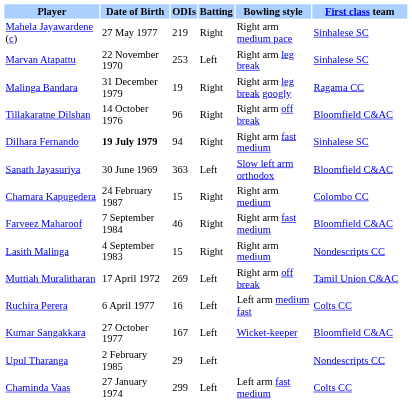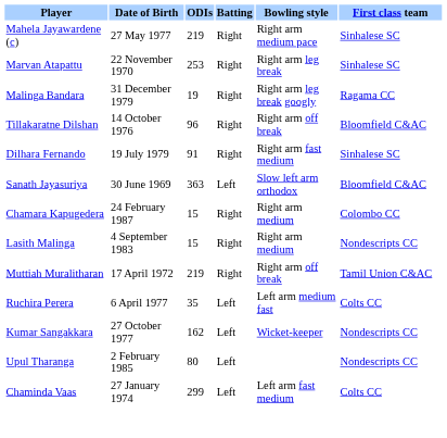 <table border="0" cellspacing="2" cellpadding="2" style="width:100%;">
 <tr style="background:#aad0ff;">
 <th width=25%>Player</th>
 <th width=18%>Date of Birth</th>
 <th width=6%>ODIs</th>
 <th width=6%>Batting</th>
 <th width=20%>Bowling style</th>
 <th width=25%><a href='#'>First class</a> team</th>
 </tr>
 <tr>
 <td><a href='#'>Mahela Jayawardene</a> (<a href='#'>c</a>)</td>
 <td>27 May 1977</td>
 <td>219</td>
 <td>Right</td>
 <td>Right arm <a href='#'>medium pace</a></td>
 <td><a href='#'>Sinhalese SC</a></td>
 </tr>
 <tr>
 <td><a href='#'>Marvan Atapattu</a></td>
 <td>22 November 1970</td>
 <td>253</td>
-<td>Left</td>
+<td>Right</td>
 <td>Right arm <a href='#'>leg break</a></td>
 <td><a href='#'>Sinhalese SC</a></td>
 </tr>
 <tr>
 <td><a href='#'>Malinga Bandara</a></td>
 <td>31 December 1979</td>
 <td>19</td>
 <td>Right</td>
 <td>Right arm <a href='#'>leg break</a> <a href='#'>googly</a></td>
 <td><a href='#'>Ragama CC</a></td>
 </tr>
 <tr>
 <td><a href='#'>Tillakaratne Dilshan</a></td>
 <td>14 October 1976</td>
 <td>96</td>
 <td>Right</td>
 <td>Right arm <a href='#'>off break</a></td>
 <td><a href='#'>Bloomfield C&AC</a></td>
 </tr>
 <tr>
 <td><a href='#'>Dilhara Fernando</a></td>
-<td><strong>19 July 1979</strong></td>
-<td>94</td>
+<td>19 July 1979</td>
+<td>91</td>
 <td>Right</td>
 <td>Right arm <a href='#'>fast medium</a></td>
 <td><a href='#'>Sinhalese SC</a></td>
 </tr>
 <tr>
 <td><a href='#'>Sanath Jayasuriya</a></td>
 <td>30 June 1969</td>
 <td>363</td>
 <td>Left</td>
 <td><a href='#'>Slow left arm orthodox</a></td>
 <td><a href='#'>Bloomfield C&AC</a></td>
 </tr>
 <tr>
 <td><a href='#'>Chamara Kapugedera</a></td>
 <td>24 February 1987</td>
 <td>15</td>
 <td>Right</td>
 <td>Right arm <a href='#'>medium</a></td>
 <td><a href='#'>Colombo CC</a></td>
 </tr>
 <tr>
-<td><a href='#'>Farveez Maharoof</a></td>
-<td>7 September 1984</td>
-<td>46</td>
-<td>Right</td>
-<td>Right arm <a href='#'>fast medium</a></td>
-<td><a href='#'>Bloomfield C&AC</a></td>
-</tr>
-<tr>
 <td><a href='#'>Lasith Malinga</a></td>
 <td>4 September 1983</td>
 <td>15</td>
 <td>Right</td>
 <td>Right arm <a href='#'>medium</a></td>
 <td><a href='#'>Nondescripts CC</a></td>
 </tr>
 <tr>
 <td><a href='#'>Muttiah Muralitharan</a></td>
 <td>17 April 1972</td>
-<td>269</td>
-<td>Left</td>
+<td>219</td>
+<td>Right</td>
 <td>Right arm <a href='#'>off break</a></td>
 <td><a href='#'>Tamil Union C&AC</a></td>
 </tr>
 <tr>
 <td><a href='#'>Ruchira Perera</a></td>
 <td>6 April 1977</td>
-<td>16</td>
+<td>35</td>
 <td>Left</td>
 <td>Left arm <a href='#'>medium fast</a></td>
 <td><a href='#'>Colts CC</a></td>
 </tr>
 <tr>
 <td><a href='#'>Kumar Sangakkara</a></td>
 <td>27 October 1977</td>
-<td>167</td>
+<td>162</td>
 <td>Left</td>
 <td><a href='#'>Wicket-keeper</a></td>
-<td><a href='#'>Bloomfield C&AC</a></td>
+<td><a href='#'>Nondescripts CC</a></td>
 </tr>
 <tr>
 <td><a href='#'>Upul Tharanga</a></td>
 <td>2 February 1985</td>
-<td>29</td>
+<td>80</td>
 <td>Left</td>
 <td></td>
 <td><a href='#'>Nondescripts CC</a></td>
 </tr>
 <tr>
 <td><a href='#'>Chaminda Vaas</a></td>
 <td>27 January 1974</td>
 <td>299</td>
 <td>Left</td>
 <td>Left arm <a href='#'>fast medium</a></td>
 <td><a href='#'>Colts CC</a></td>
 </tr>
 </table>
